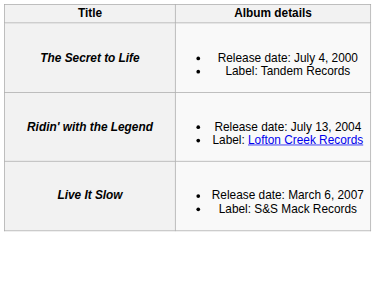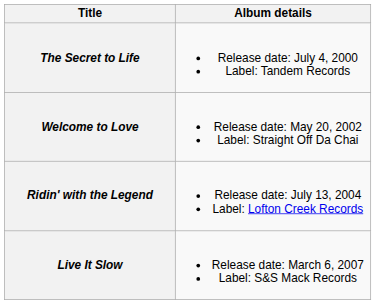 <table class="wikitable plainrowheaders" style="text-align:center;">
 <tr>
 <th style="width:14em;">Title</th>
 <th style="width:16em;">Album details</th>
 </tr>
 <tr>
 <th scope="row"><em>The Secret to Life</em></th>
 <td><br><ul><li>Release date: July 4, 2000</li><li>Label: Tandem Records</li></ul></td>
 </tr>
 <tr>
+<th scope="row"><em>Welcome to Love</em></th>
+<td><br><ul><li>Release date: May 20, 2002</li><li>Label: Straight Off Da Chai</li></ul></td>
+</tr>
+<tr>
 <th scope="row"><em>Ridin' with the Legend</em></th>
 <td><br><ul><li>Release date: July 13, 2004</li><li>Label: <a href='#'>Lofton Creek Records</a></li></ul></td>
 </tr>
 <tr>
 <th scope="row"><em>Live It Slow</em></th>
 <td><br><ul><li>Release date: March 6, 2007</li><li>Label: S&S Mack Records</li></ul></td>
 </tr>
 </table>
